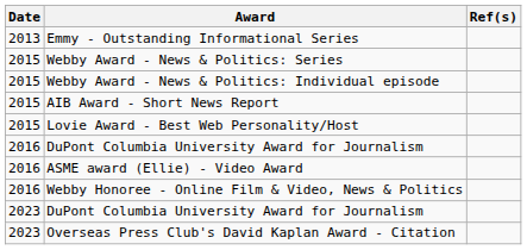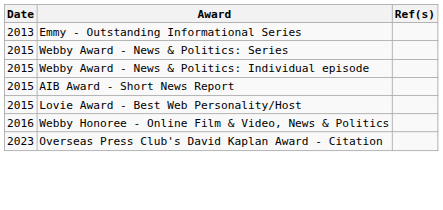 <table class="wikitable">
 <tr>
 <th>Date</th>
 <th>Award</th>
 <th>Ref(s)</th>
 </tr>
 <tr>
 <td>2013</td>
 <td>Emmy - Outstanding Informational Series</td>
 <td></td>
 </tr>
 <tr>
 <td>2015</td>
 <td>Webby Award - News & Politics: Series</td>
 <td></td>
 </tr>
 <tr>
 <td>2015</td>
 <td>Webby Award - News & Politics: Individual episode</td>
 <td></td>
 </tr>
 <tr>
 <td>2015</td>
 <td>AIB Award - Short News Report</td>
 <td></td>
 </tr>
 <tr>
 <td>2015</td>
 <td>Lovie Award - Best Web Personality/Host</td>
 <td></td>
 </tr>
 <tr>
 <td>2016</td>
-<td>DuPont Columbia University Award for Journalism</td>
-<td></td>
-</tr>
-<tr>
-<td>2016</td>
-<td>ASME award (Ellie) - Video Award</td>
-<td></td>
-</tr>
-<tr>
-<td>2016</td>
 <td>Webby Honoree - Online Film & Video, News & Politics</td>
-<td></td>
-</tr>
-<tr>
-<td>2023</td>
-<td>DuPont Columbia University Award for Journalism</td>
 <td></td>
 </tr>
 <tr>
 <td>2023</td>
 <td>Overseas Press Club's David Kaplan Award - Citation</td>
 </tr>
 </table>
